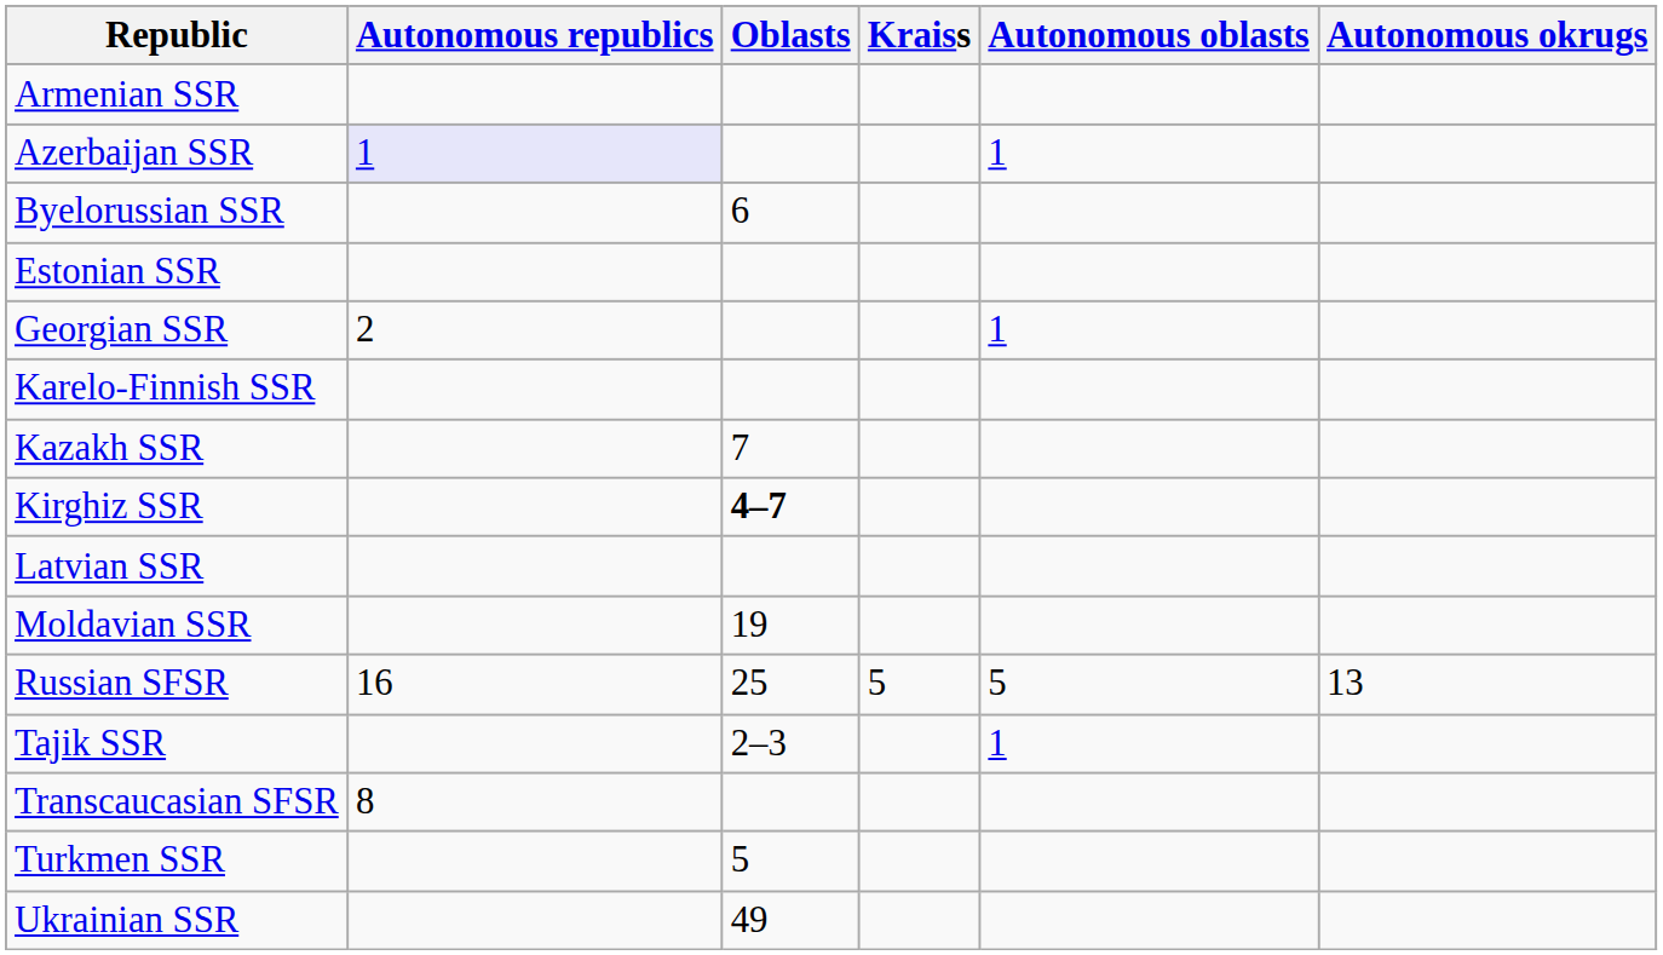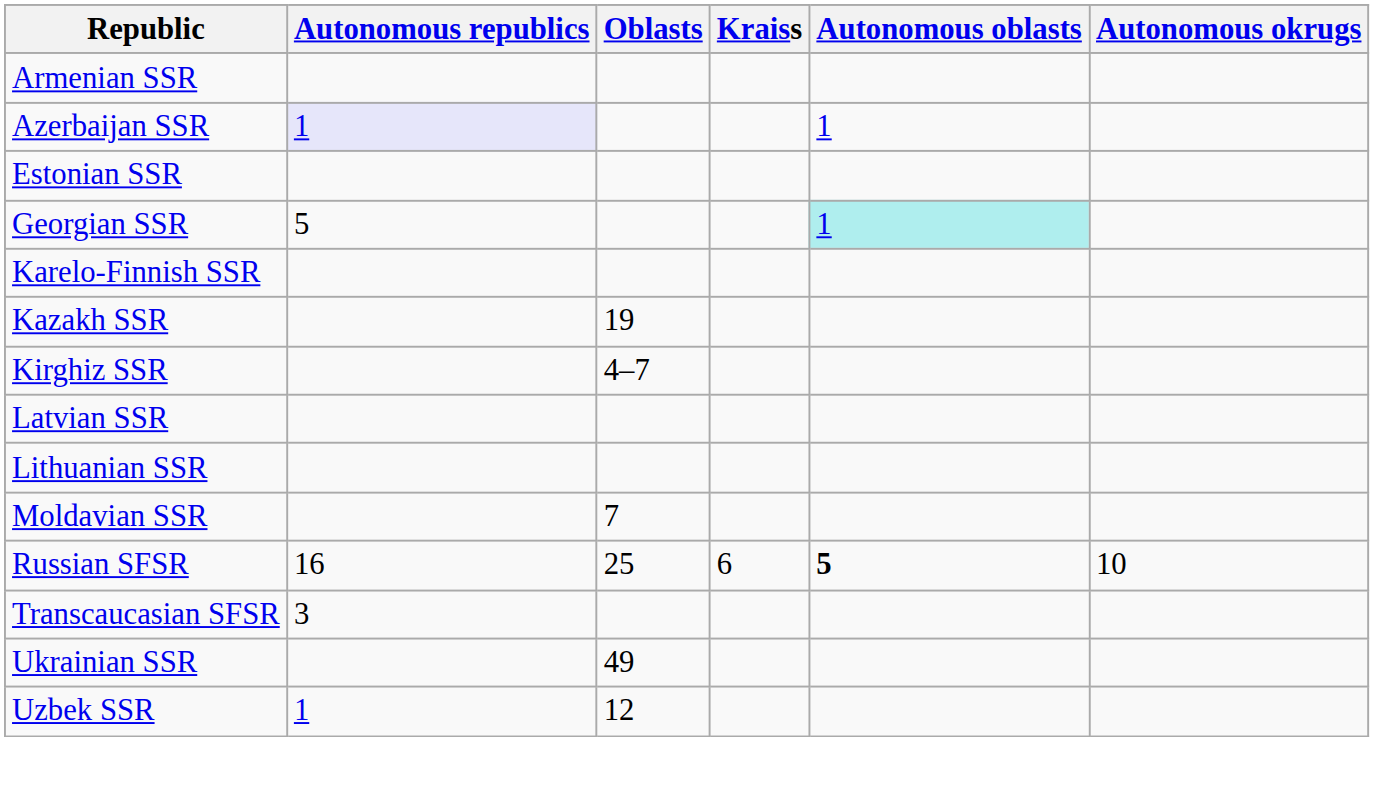 <table class=wikitable>
 <tr>
 <th scope="col">Republic</th>
 <th scope="col"><a href='#'>Autonomous republics</a></th>
 <th scope="col"><a href='#'>Oblasts</a></th>
 <th scope="col"><a href='#'>Krais</a>s</th>
 <th scope="col"><a href='#'>Autonomous oblasts</a></th>
 <th scope="col"><a href='#'>Autonomous okrugs</a></th>
 </tr>
 <tr>
 <td scope="row"><a href='#'>Armenian SSR</a></td>
 <td></td>
 <td></td>
 <td></td>
 <td></td>
 <td></td>
 </tr>
 <tr>
 <td scope="row"><a href='#'>Azerbaijan SSR</a></td>
 <td style="background: lavender;"><a href='#'>1</a></td>
 <td></td>
 <td></td>
 <td><a href='#'>1</a></td>
 <td></td>
 </tr>
 <tr>
-<td scope="row"><a href='#'>Byelorussian SSR</a></td>
-<td></td>
-<td>6</td>
-<td></td>
-<td></td>
-<td></td>
-</tr>
-<tr>
 <td scope="row"><a href='#'>Estonian SSR</a></td>
 <td></td>
 <td></td>
 <td></td>
 <td></td>
 <td></td>
 </tr>
 <tr>
 <td scope="row"><a href='#'>Georgian SSR</a></td>
-<td>2</td>
+<td>5</td>
 <td></td>
 <td></td>
-<td><a href='#'>1</a></td>
+<td style="background: paleturquoise;"><a href='#'>1</a></td>
 <td></td>
 </tr>
 <tr>
 <td scope="row"><a href='#'>Karelo-Finnish SSR</a><br></td>
 <td></td>
 <td></td>
 <td></td>
 <td></td>
 <td></td>
 </tr>
 <tr>
 <td scope="row"><a href='#'>Kazakh SSR</a></td>
 <td></td>
-<td>7</td>
+<td>19</td>
 <td></td>
 <td></td>
 <td></td>
 </tr>
 <tr>
 <td scope="row"><a href='#'>Kirghiz SSR</a></td>
 <td></td>
-<td><strong>4–7</strong></td>
+<td>4–7</td>
 <td></td>
 <td></td>
 <td></td>
 </tr>
 <tr>
 <td scope="row"><a href='#'>Latvian SSR</a></td>
 <td></td>
 <td></td>
 <td></td>
 <td></td>
 <td></td>
 </tr>
 <tr>
+<td scope="row"><a href='#'>Lithuanian SSR</a></td>
+<td></td>
+<td></td>
+<td></td>
+<td></td>
+<td></td>
+</tr>
+<tr>
 <td scope="row"><a href='#'>Moldavian SSR</a></td>
 <td></td>
-<td>19</td>
+<td>7</td>
 <td></td>
 <td></td>
 <td></td>
 </tr>
 <tr>
 <td scope="row"><a href='#'>Russian SFSR</a></td>
 <td>16</td>
 <td>25</td>
-<td>5</td>
-<td>5</td>
-<td>13</td>
-</tr>
-<tr>
-<td scope="row"><a href='#'>Tajik SSR</a></td>
-<td></td>
-<td>2–3</td>
-<td></td>
-<td><a href='#'>1</a></td>
-<td></td>
+<td>6</td>
+<td><strong>5</strong></td>
+<td>10</td>
 </tr>
 <tr>
 <td scope="row"><a href='#'>Transcaucasian SFSR</a><br></td>
-<td>8</td>
+<td>3</td>
 <td></td>
-<td></td>
-<td></td>
-<td></td>
-</tr>
-<tr>
-<td scope="row"><a href='#'>Turkmen SSR</a></td>
-<td></td>
-<td>5</td>
 <td></td>
 <td></td>
 <td></td>
 </tr>
 <tr>
 <td scope="row"><a href='#'>Ukrainian SSR</a></td>
 <td></td>
 <td>49</td>
 <td></td>
 <td></td>
 <td></td>
 </tr>
+<tr>
+<td scope="row"><a href='#'>Uzbek SSR</a></td>
+<td><a href='#'>1</a></td>
+<td>12</td>
+<td></td>
+<td></td>
+<td></td>
+</tr>
 </table>
